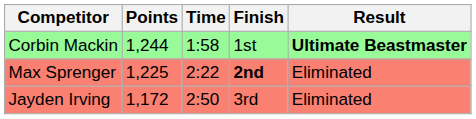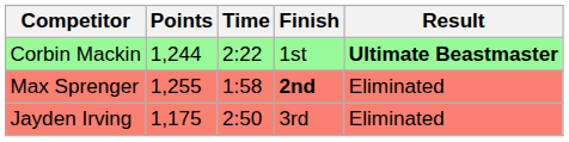 <table class="wikitable sortable">
 <tr>
 <th>Competitor</th>
 <th>Points</th>
 <th>Time</th>
 <th>Finish</th>
 <th>Result</th>
 </tr>
 <tr style="background-color:#98fb98">
 <td>Corbin Mackin</td>
 <td>1,244</td>
-<td>1:58</td>
+<td>2:22</td>
 <td>1st</td>
 <td><strong>Ultimate Beastmaster</strong></td>
 </tr>
 <tr style="background-color:#fa8072">
 <td> Max Sprenger</td>
-<td>1,225</td>
-<td>2:22</td>
+<td>1,255</td>
+<td>1:58</td>
 <td><strong>2nd</strong></td>
 <td>Eliminated</td>
 </tr>
 <tr style="background-color:#fa8072">
 <td> Jayden Irving</td>
-<td>1,172</td>
+<td>1,175</td>
 <td>2:50</td>
 <td>3rd</td>
 <td>Eliminated</td>
 </tr>
 </table>
